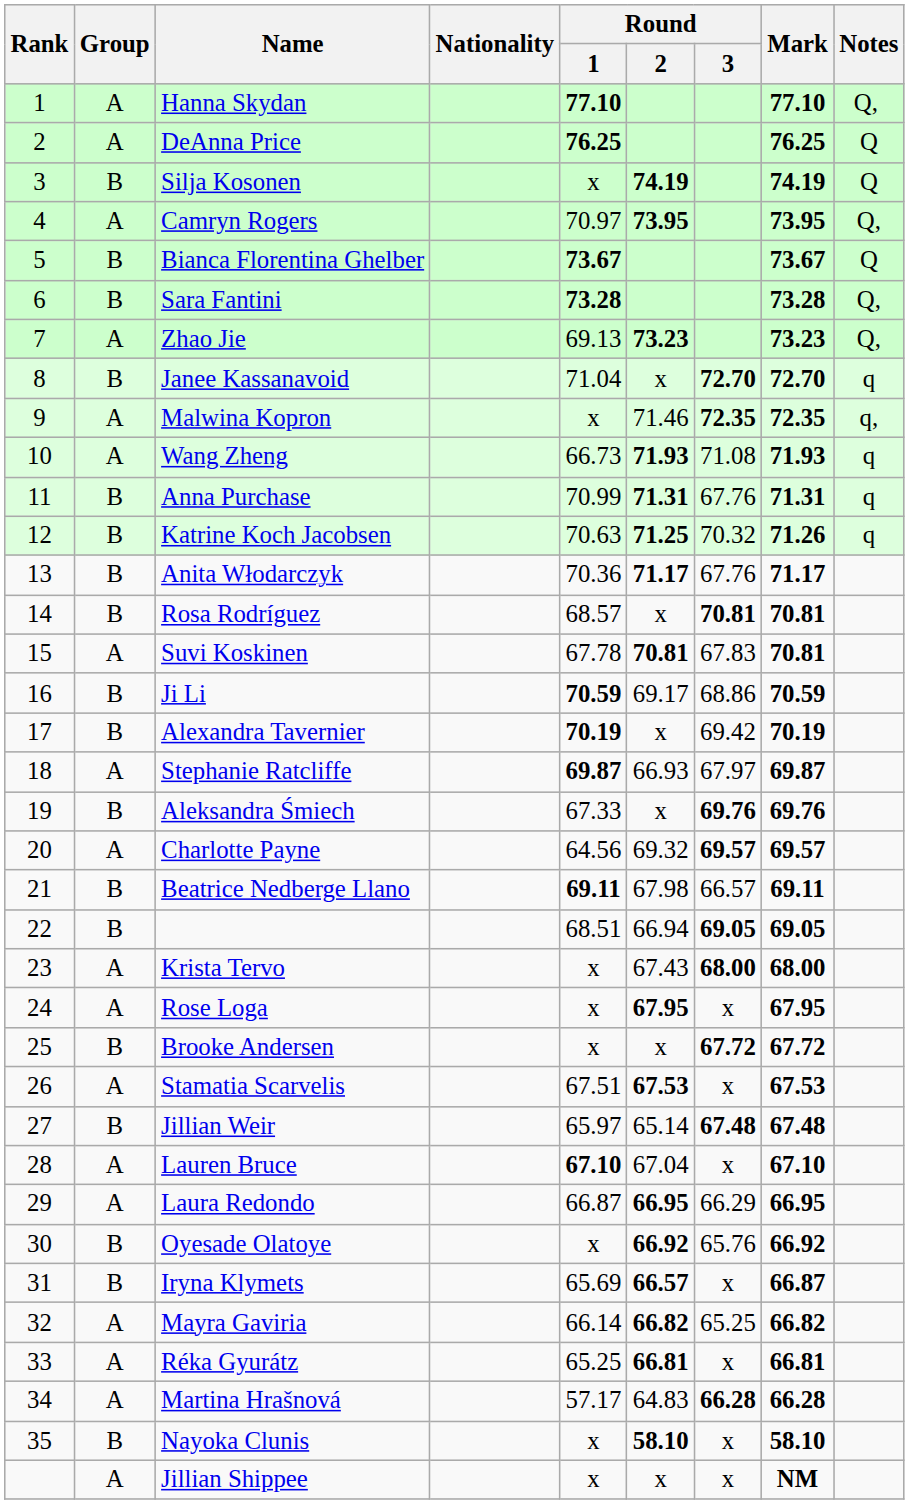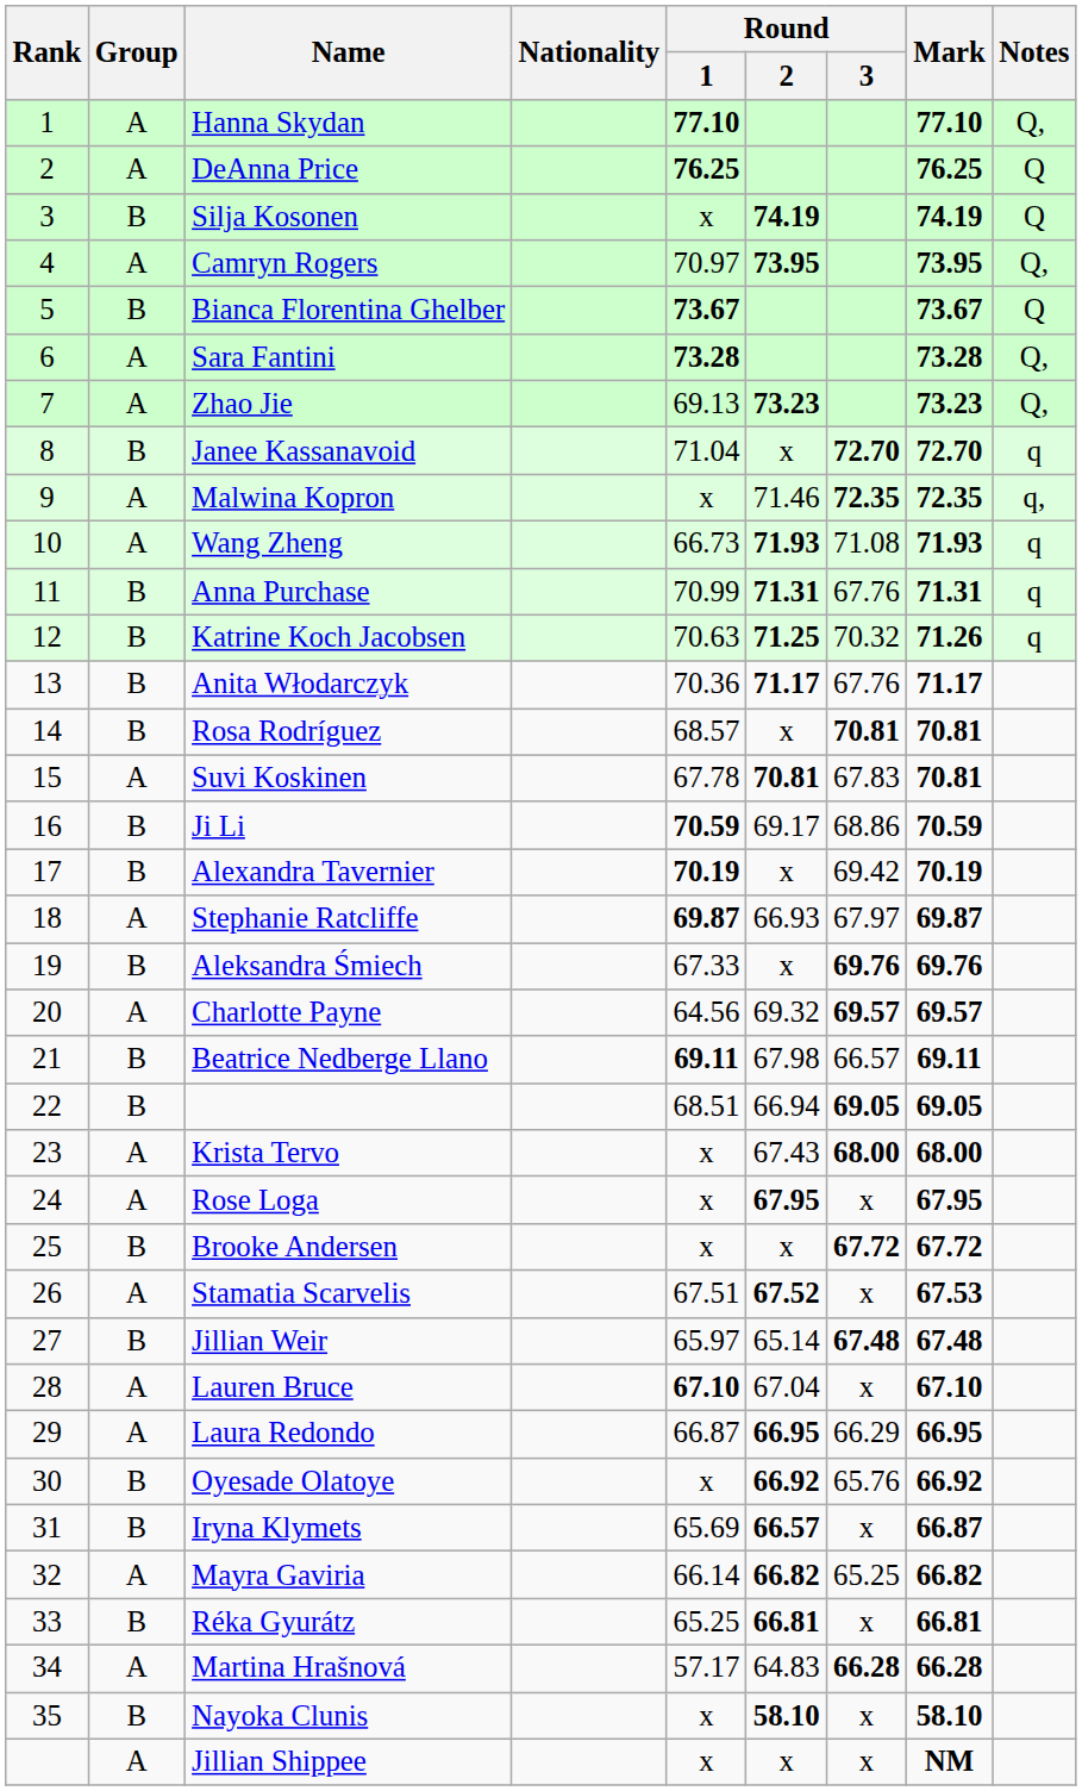 <table class="wikitable sortable" style="text-align:center">
 <tr>
 <th rowspan=2>Rank</th>
 <th rowspan=2>Group</th>
 <th rowspan=2>Name</th>
 <th rowspan=2>Nationality</th>
 <th colspan=3>Round</th>
 <th rowspan=2>Mark</th>
 <th rowspan=2>Notes</th>
 </tr>
 <tr>
 <th>1</th>
 <th>2</th>
 <th>3</th>
 </tr>
 <tr bgcolor=ccffcc>
 <td>1</td>
 <td>A</td>
 <td align=left><a href='#'>Hanna Skydan</a></td>
 <td align=left></td>
 <td><strong>77.10</strong></td>
 <td></td>
 <td></td>
 <td><strong>77.10</strong></td>
 <td>Q, </td>
 </tr>
 <tr bgcolor=ccffcc>
 <td>2</td>
 <td>A</td>
 <td align=left><a href='#'>DeAnna Price</a></td>
 <td align=left></td>
 <td><strong>76.25</strong></td>
 <td></td>
 <td></td>
 <td><strong>76.25</strong></td>
 <td>Q</td>
 </tr>
 <tr bgcolor=ccffcc>
 <td>3</td>
 <td>B</td>
 <td align=left><a href='#'>Silja Kosonen</a></td>
 <td align=left></td>
 <td>x</td>
 <td><strong>74.19</strong></td>
 <td></td>
 <td><strong>74.19</strong></td>
 <td>Q</td>
 </tr>
 <tr bgcolor=ccffcc>
 <td>4</td>
 <td>A</td>
 <td align=left><a href='#'>Camryn Rogers</a></td>
 <td align=left></td>
 <td>70.97</td>
 <td><strong>73.95</strong></td>
 <td></td>
 <td><strong>73.95</strong></td>
 <td>Q, </td>
 </tr>
 <tr bgcolor=ccffcc>
 <td>5</td>
 <td>B</td>
 <td align=left><a href='#'>Bianca Florentina Ghelber</a></td>
 <td align=left></td>
 <td><strong>73.67</strong></td>
 <td></td>
 <td></td>
 <td><strong>73.67</strong></td>
 <td>Q</td>
 </tr>
 <tr bgcolor=ccffcc>
 <td>6</td>
-<td>B</td>
+<td>A</td>
 <td align=left><a href='#'>Sara Fantini</a></td>
 <td align=left></td>
 <td><strong>73.28</strong></td>
 <td></td>
 <td></td>
 <td><strong>73.28</strong></td>
 <td>Q, </td>
 </tr>
 <tr bgcolor=ccffcc>
 <td>7</td>
 <td>A</td>
 <td align=left><a href='#'>Zhao Jie</a></td>
 <td align=left></td>
 <td>69.13</td>
 <td><strong>73.23</strong></td>
 <td></td>
 <td><strong>73.23</strong></td>
 <td>Q, </td>
 </tr>
 <tr bgcolor=ddffdd>
 <td>8</td>
 <td>B</td>
 <td align=left><a href='#'>Janee Kassanavoid</a></td>
 <td align=left></td>
 <td>71.04</td>
 <td>x</td>
 <td><strong>72.70</strong></td>
 <td><strong>72.70</strong></td>
 <td>q</td>
 </tr>
 <tr bgcolor=ddffdd>
 <td>9</td>
 <td>A</td>
 <td align=left><a href='#'>Malwina Kopron</a></td>
 <td align=left></td>
 <td>x</td>
 <td>71.46</td>
 <td><strong>72.35</strong></td>
 <td><strong>72.35</strong></td>
 <td>q, </td>
 </tr>
 <tr bgcolor=ddffdd>
 <td>10</td>
 <td>A</td>
 <td align=left><a href='#'>Wang Zheng</a></td>
 <td align=left></td>
 <td>66.73</td>
 <td><strong>71.93</strong></td>
 <td>71.08</td>
 <td><strong>71.93</strong></td>
 <td>q</td>
 </tr>
 <tr bgcolor=ddffdd>
 <td>11</td>
 <td>B</td>
 <td align=left><a href='#'>Anna Purchase</a></td>
 <td align=left></td>
 <td>70.99</td>
 <td><strong>71.31</strong></td>
 <td>67.76</td>
 <td><strong>71.31</strong></td>
 <td>q</td>
 </tr>
 <tr bgcolor=ddffdd>
 <td>12</td>
 <td>B</td>
 <td align=left><a href='#'>Katrine Koch Jacobsen</a></td>
 <td align=left></td>
 <td>70.63</td>
 <td><strong>71.25</strong></td>
 <td>70.32</td>
 <td><strong>71.26</strong></td>
 <td>q</td>
 </tr>
 <tr>
 <td>13</td>
 <td>B</td>
 <td align=left><a href='#'>Anita Włodarczyk</a></td>
 <td align=left></td>
 <td>70.36</td>
 <td><strong>71.17</strong></td>
 <td>67.76</td>
 <td><strong>71.17</strong></td>
 <td></td>
 </tr>
 <tr>
 <td>14</td>
 <td>B</td>
 <td align=left><a href='#'>Rosa Rodríguez</a></td>
 <td align=left></td>
 <td>68.57</td>
 <td>x</td>
 <td><strong>70.81</strong></td>
 <td><strong>70.81</strong></td>
 <td></td>
 </tr>
 <tr>
 <td>15</td>
 <td>A</td>
 <td align=left><a href='#'>Suvi Koskinen</a></td>
 <td align=left></td>
 <td>67.78</td>
 <td><strong>70.81</strong></td>
 <td>67.83</td>
 <td><strong>70.81</strong></td>
 <td></td>
 </tr>
 <tr>
 <td>16</td>
 <td>B</td>
 <td align=left><a href='#'>Ji Li</a></td>
 <td align=left></td>
 <td><strong>70.59</strong></td>
 <td>69.17</td>
 <td>68.86</td>
 <td><strong>70.59</strong></td>
 <td></td>
 </tr>
 <tr>
 <td>17</td>
 <td>B</td>
 <td align=left><a href='#'>Alexandra Tavernier</a></td>
 <td align=left></td>
 <td><strong>70.19</strong></td>
 <td>x</td>
 <td>69.42</td>
 <td><strong>70.19</strong></td>
 <td></td>
 </tr>
 <tr>
 <td>18</td>
 <td>A</td>
 <td align=left><a href='#'>Stephanie Ratcliffe</a></td>
 <td align=left></td>
 <td><strong>69.87</strong></td>
 <td>66.93</td>
 <td>67.97</td>
 <td><strong>69.87</strong></td>
 <td></td>
 </tr>
 <tr>
 <td>19</td>
 <td>B</td>
 <td align=left><a href='#'>Aleksandra Śmiech</a></td>
 <td align=left></td>
 <td>67.33</td>
 <td>x</td>
 <td><strong>69.76</strong></td>
 <td><strong>69.76</strong></td>
 <td></td>
 </tr>
 <tr>
 <td>20</td>
 <td>A</td>
 <td align=left><a href='#'>Charlotte Payne</a></td>
 <td align=left></td>
 <td>64.56</td>
 <td>69.32</td>
 <td><strong>69.57</strong></td>
 <td><strong>69.57</strong></td>
 <td></td>
 </tr>
 <tr>
 <td>21</td>
 <td>B</td>
 <td align=left><a href='#'>Beatrice Nedberge Llano</a></td>
 <td align=left></td>
 <td><strong>69.11</strong></td>
 <td>67.98</td>
 <td>66.57</td>
 <td><strong>69.11</strong></td>
 <td></td>
 </tr>
 <tr>
 <td>22</td>
 <td>B</td>
 <td align=left></td>
 <td align=left></td>
 <td>68.51</td>
 <td>66.94</td>
 <td><strong>69.05</strong></td>
 <td><strong>69.05</strong></td>
 <td></td>
 </tr>
 <tr>
 <td>23</td>
 <td>A</td>
 <td align=left><a href='#'>Krista Tervo</a></td>
 <td align=left></td>
 <td>x</td>
 <td>67.43</td>
 <td><strong>68.00</strong></td>
 <td><strong>68.00</strong></td>
 <td></td>
 </tr>
 <tr>
 <td>24</td>
 <td>A</td>
 <td align=left><a href='#'>Rose Loga</a></td>
 <td align=left></td>
 <td>x</td>
 <td><strong>67.95</strong></td>
 <td>x</td>
 <td><strong>67.95</strong></td>
 <td></td>
 </tr>
 <tr>
 <td>25</td>
 <td>B</td>
 <td align=left><a href='#'>Brooke Andersen</a></td>
 <td align=left></td>
 <td>x</td>
 <td>x</td>
 <td><strong>67.72</strong></td>
 <td><strong>67.72</strong></td>
 <td></td>
 </tr>
 <tr>
 <td>26</td>
 <td>A</td>
 <td align=left><a href='#'>Stamatia Scarvelis</a></td>
 <td align=left></td>
 <td>67.51</td>
-<td><strong>67.53</strong></td>
+<td><strong>67.52</strong></td>
 <td>x</td>
 <td><strong>67.53</strong></td>
 <td></td>
 </tr>
 <tr>
 <td>27</td>
 <td>B</td>
 <td align=left><a href='#'>Jillian Weir</a></td>
 <td align=left></td>
 <td>65.97</td>
 <td>65.14</td>
 <td><strong>67.48</strong></td>
 <td><strong>67.48</strong></td>
 <td></td>
 </tr>
 <tr>
 <td>28</td>
 <td>A</td>
 <td align=left><a href='#'>Lauren Bruce</a></td>
 <td align=left></td>
 <td><strong>67.10</strong></td>
 <td>67.04</td>
 <td>x</td>
 <td><strong>67.10</strong></td>
 <td></td>
 </tr>
 <tr>
 <td>29</td>
 <td>A</td>
 <td align=left><a href='#'>Laura Redondo</a></td>
 <td align=left></td>
 <td>66.87</td>
 <td><strong>66.95</strong></td>
 <td>66.29</td>
 <td><strong>66.95</strong></td>
 <td></td>
 </tr>
 <tr>
 <td>30</td>
 <td>B</td>
 <td align=left><a href='#'>Oyesade Olatoye</a></td>
 <td align=left></td>
 <td>x</td>
 <td><strong>66.92</strong></td>
 <td>65.76</td>
 <td><strong>66.92</strong></td>
 <td></td>
 </tr>
 <tr>
 <td>31</td>
 <td>B</td>
 <td align=left><a href='#'>Iryna Klymets</a></td>
 <td align=left></td>
 <td>65.69</td>
 <td><strong>66.57</strong></td>
 <td>x</td>
 <td><strong>66.87</strong></td>
 <td></td>
 </tr>
 <tr>
 <td>32</td>
 <td>A</td>
 <td align=left><a href='#'>Mayra Gaviria</a></td>
 <td align=left></td>
 <td>66.14</td>
 <td><strong>66.82</strong></td>
 <td>65.25</td>
 <td><strong>66.82</strong></td>
 <td></td>
 </tr>
 <tr>
 <td>33</td>
-<td>A</td>
+<td>B</td>
 <td align=left><a href='#'>Réka Gyurátz</a></td>
 <td align=left></td>
 <td>65.25</td>
 <td><strong>66.81</strong></td>
 <td>x</td>
 <td><strong>66.81</strong></td>
 <td></td>
 </tr>
 <tr>
 <td>34</td>
 <td>A</td>
 <td align=left><a href='#'>Martina Hrašnová</a></td>
 <td align=left></td>
 <td>57.17</td>
 <td>64.83</td>
 <td><strong>66.28</strong></td>
 <td><strong>66.28</strong></td>
 <td></td>
 </tr>
 <tr>
 <td>35</td>
 <td>B</td>
 <td align=left><a href='#'>Nayoka Clunis</a></td>
 <td align=left></td>
 <td>x</td>
 <td><strong>58.10</strong></td>
 <td>x</td>
 <td><strong>58.10</strong></td>
 <td></td>
 </tr>
 <tr>
 <td></td>
 <td>A</td>
 <td align=left><a href='#'>Jillian Shippee</a></td>
 <td align=left></td>
 <td>x</td>
 <td>x</td>
 <td>x</td>
 <td><strong>NM</strong></td>
 <td></td>
 </tr>
 </table>
